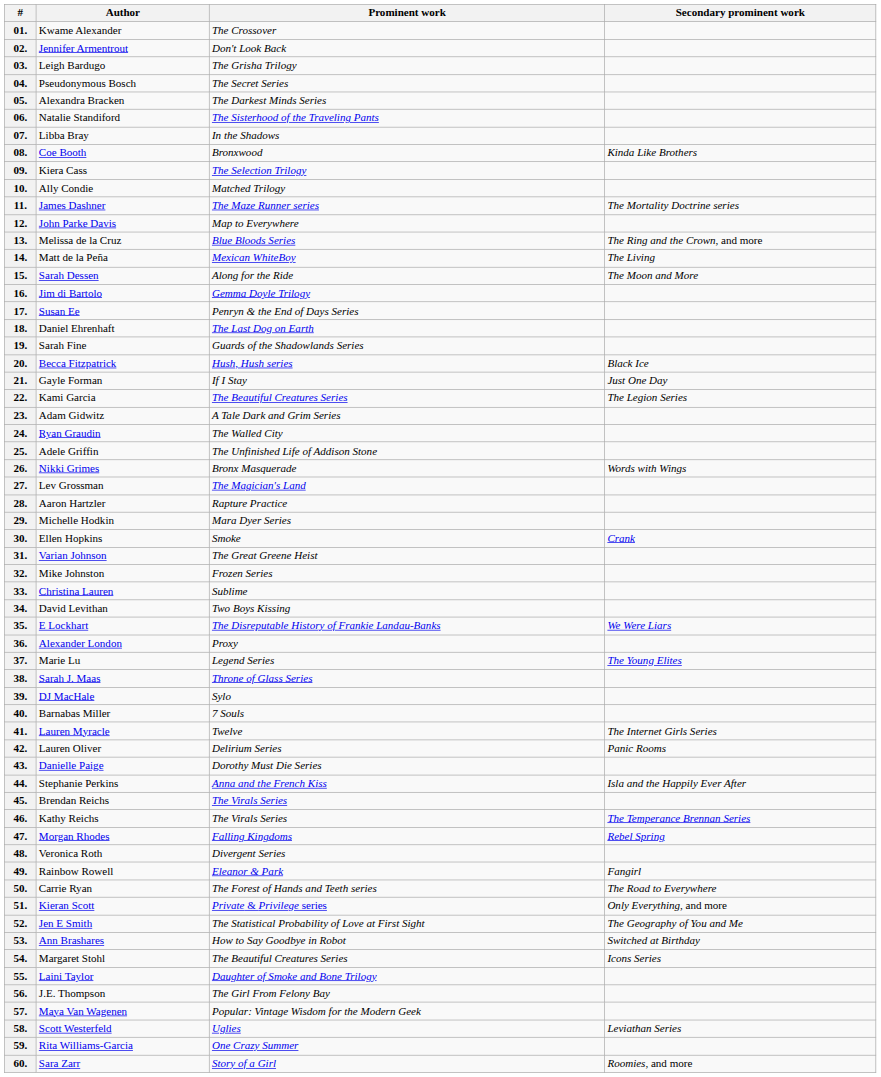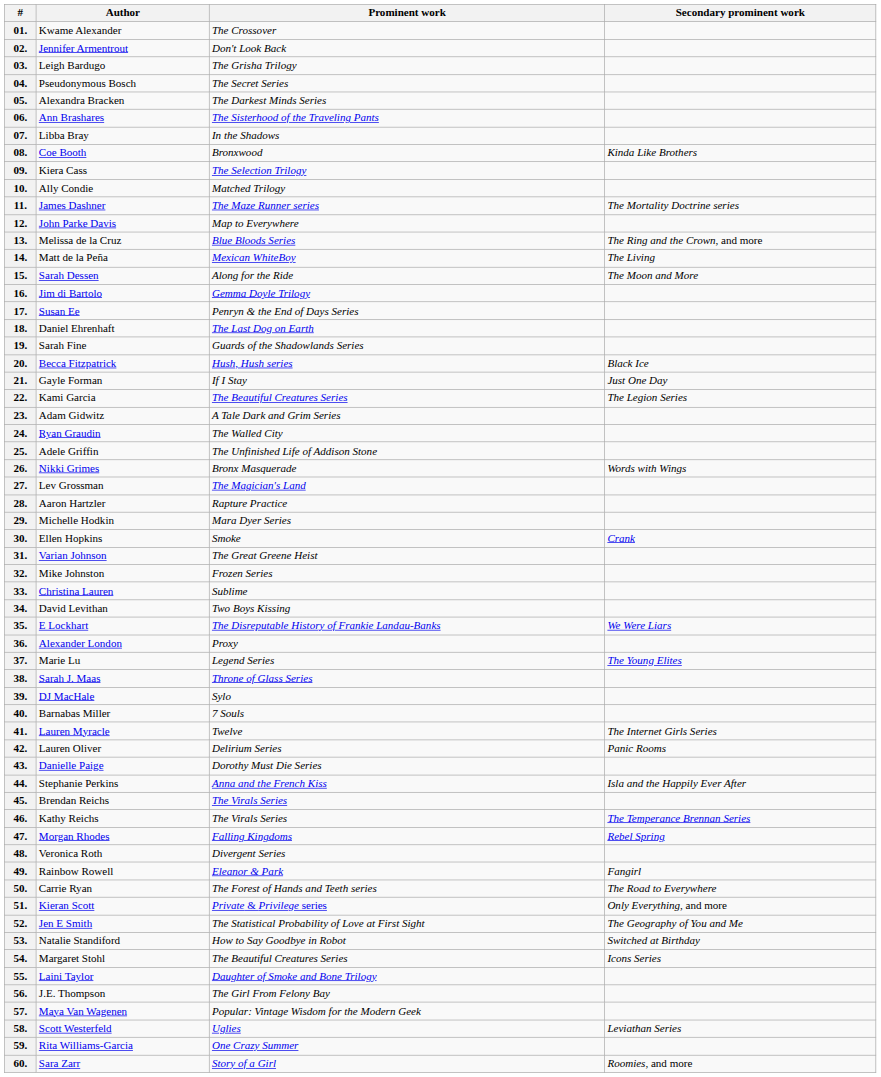 <table class="sortable wikitable" style="text-align:left; width:100%; font-size:100%">
 <tr>
 <th><span>#</span></th>
 <th class="unsortable">Author</th>
 <th>Prominent work</th>
 <th>Secondary prominent work</th>
 </tr>
 <tr>
 <th>01.</th>
 <td>Kwame Alexander</td>
 <td><em>The Crossover</em></td>
 <td></td>
 </tr>
 <tr>
 <th>02.</th>
 <td><a href='#'>Jennifer Armentrout</a></td>
 <td><em>Don't Look Back</em></td>
 <td></td>
 </tr>
 <tr>
 <th>03.</th>
 <td>Leigh Bardugo</td>
 <td><em>The Grisha Trilogy</em></td>
 <td></td>
 </tr>
 <tr>
 <th>04.</th>
 <td>Pseudonymous Bosch</td>
 <td><em>The Secret Series</em></td>
 <td></td>
 </tr>
 <tr>
 <th>05.</th>
 <td>Alexandra Bracken</td>
 <td><em>The Darkest Minds Series</em></td>
 <td></td>
 </tr>
 <tr>
 <th>06.</th>
-<td>Natalie Standiford</td>
+<td><a href='#'>Ann Brashares</a></td>
 <td><em><a href='#'>The Sisterhood of the Traveling Pants</a></em></td>
 <td></td>
 </tr>
 <tr>
 <th>07.</th>
 <td>Libba Bray</td>
 <td><em>In the Shadows</em></td>
 <td></td>
 </tr>
 <tr>
 <th>08.</th>
 <td><a href='#'>Coe Booth</a></td>
 <td><em>Bronxwood</em></td>
 <td><em>Kinda Like Brothers</em></td>
 </tr>
 <tr>
 <th>09.</th>
 <td>Kiera Cass</td>
 <td><em><a href='#'>The Selection Trilogy</a></em></td>
 <td></td>
 </tr>
 <tr>
 <th>10.</th>
 <td>Ally Condie</td>
 <td><em>Matched Trilogy</em></td>
 <td></td>
 </tr>
 <tr>
 <th>11.</th>
 <td><a href='#'>James Dashner</a></td>
 <td><em><a href='#'>The Maze Runner series</a></em></td>
 <td><em>The Mortality Doctrine series</em></td>
 </tr>
 <tr>
 <th>12.</th>
 <td><a href='#'>John Parke Davis</a></td>
 <td><em>Map to Everywhere</em></td>
 <td></td>
 </tr>
 <tr>
 <th>13.</th>
 <td>Melissa de la Cruz</td>
 <td><em><a href='#'>Blue Bloods Series</a></em></td>
 <td><em>The Ring and the Crown</em>, <span>and more</span></td>
 </tr>
 <tr>
 <th>14.</th>
 <td>Matt de la Peña</td>
 <td><em><a href='#'>Mexican WhiteBoy</a></em></td>
 <td><em>The Living</em></td>
 </tr>
 <tr>
 <th>15.</th>
 <td><a href='#'>Sarah Dessen</a></td>
 <td><em>Along for the Ride</em></td>
 <td><em>The Moon and More</em></td>
 </tr>
 <tr>
 <th>16.</th>
 <td><a href='#'>Jim di Bartolo</a></td>
 <td><em><a href='#'>Gemma Doyle Trilogy</a></em></td>
 <td></td>
 </tr>
 <tr>
 <th>17.</th>
 <td><a href='#'>Susan Ee</a></td>
 <td><em>Penryn & the End of Days Series</em></td>
 <td></td>
 </tr>
 <tr>
 <th>18.</th>
 <td>Daniel Ehrenhaft</td>
 <td><em><a href='#'>The Last Dog on Earth</a></em></td>
 <td></td>
 </tr>
 <tr>
 <th>19.</th>
 <td>Sarah Fine</td>
 <td><em>Guards of the Shadowlands Series</em></td>
 <td></td>
 </tr>
 <tr>
 <th>20.</th>
 <td><a href='#'>Becca Fitzpatrick</a></td>
 <td><em><a href='#'>Hush, Hush series</a></em></td>
 <td><em>Black Ice</em></td>
 </tr>
 <tr>
 <th>21.</th>
 <td>Gayle Forman</td>
 <td><em>If I Stay</em></td>
 <td><em>Just One Day</em></td>
 </tr>
 <tr>
 <th>22.</th>
 <td>Kami Garcia</td>
 <td><em><a href='#'>The Beautiful Creatures Series</a></em></td>
 <td><em>The Legion Series</em></td>
 </tr>
 <tr>
 <th>23.</th>
 <td>Adam Gidwitz</td>
 <td><em>A Tale Dark and Grim Series</em></td>
 <td></td>
 </tr>
 <tr>
 <th>24.</th>
 <td><a href='#'>Ryan Graudin</a></td>
 <td><em>The Walled City</em></td>
 <td></td>
 </tr>
 <tr>
 <th>25.</th>
 <td>Adele Griffin</td>
 <td><em>The Unfinished Life of Addison Stone</em></td>
 <td></td>
 </tr>
 <tr>
 <th>26.</th>
 <td><a href='#'>Nikki Grimes</a></td>
 <td><em>Bronx Masquerade</em></td>
 <td><em>Words with Wings</em></td>
 </tr>
 <tr>
 <th>27.</th>
 <td>Lev Grossman</td>
 <td><em><a href='#'>The Magician's Land</a></em></td>
 <td></td>
 </tr>
 <tr>
 <th>28.</th>
 <td>Aaron Hartzler</td>
 <td><em>Rapture Practice</em></td>
 <td></td>
 </tr>
 <tr>
 <th>29.</th>
 <td>Michelle Hodkin</td>
 <td><em>Mara Dyer Series</em></td>
 <td></td>
 </tr>
 <tr>
 <th>30.</th>
 <td>Ellen Hopkins</td>
 <td><em>Smoke</em></td>
 <td><em><a href='#'>Crank</a></em></td>
 </tr>
 <tr>
 <th>31.</th>
 <td><a href='#'>Varian Johnson</a></td>
 <td><em>The Great Greene Heist</em></td>
 <td></td>
 </tr>
 <tr>
 <th>32.</th>
 <td>Mike Johnston</td>
 <td><em>Frozen Series</em></td>
 <td></td>
 </tr>
 <tr>
 <th>33.</th>
 <td><a href='#'>Christina Lauren</a></td>
 <td><em>Sublime</em></td>
 <td></td>
 </tr>
 <tr>
 <th>34.</th>
 <td>David Levithan</td>
 <td><em>Two Boys Kissing</em></td>
 <td></td>
 </tr>
 <tr>
 <th>35.</th>
 <td><a href='#'>E Lockhart</a></td>
 <td><em><a href='#'>The Disreputable History of Frankie Landau-Banks</a></em></td>
 <td><em><a href='#'>We Were Liars</a></em></td>
 </tr>
 <tr>
 <th>36.</th>
 <td><a href='#'>Alexander London</a></td>
 <td><em>Proxy</em></td>
 <td></td>
 </tr>
 <tr>
 <th>37.</th>
 <td>Marie Lu</td>
 <td><em>Legend Series</em></td>
 <td><em><a href='#'>The Young Elites</a></em></td>
 </tr>
 <tr>
 <th>38.</th>
 <td><a href='#'>Sarah J. Maas</a></td>
 <td><em><a href='#'>Throne of Glass Series</a></em></td>
 <td></td>
 </tr>
 <tr>
 <th>39.</th>
 <td><a href='#'>DJ MacHale</a></td>
 <td><em>Sylo</em></td>
 <td></td>
 </tr>
 <tr>
 <th>40.</th>
 <td>Barnabas Miller</td>
 <td><em>7 Souls</em></td>
 <td></td>
 </tr>
 <tr>
 <th>41.</th>
 <td><a href='#'>Lauren Myracle</a></td>
 <td><em>Twelve</em></td>
 <td><em>The Internet Girls Series</em></td>
 </tr>
 <tr>
 <th>42.</th>
 <td>Lauren Oliver</td>
 <td><em>Delirium Series</em></td>
 <td><em>Panic</em> <em>Rooms</em></td>
 </tr>
 <tr>
 <th>43.</th>
 <td><a href='#'>Danielle Paige</a></td>
 <td><em>Dorothy Must Die Series</em></td>
 <td></td>
 </tr>
 <tr>
 <th>44.</th>
 <td>Stephanie Perkins</td>
 <td><em><a href='#'>Anna and the French Kiss</a></em></td>
 <td><em>Isla and the Happily Ever After</em></td>
 </tr>
 <tr>
 <th>45.</th>
 <td>Brendan Reichs</td>
 <td><em><a href='#'>The Virals Series</a></em></td>
 <td></td>
 </tr>
 <tr>
 <th>46.</th>
 <td>Kathy Reichs</td>
 <td><em>The Virals Series</em></td>
 <td><em><a href='#'>The Temperance Brennan Series</a></em></td>
 </tr>
 <tr>
 <th>47.</th>
 <td><a href='#'>Morgan Rhodes</a></td>
 <td><em><a href='#'>Falling Kingdoms</a></em></td>
 <td><em><a href='#'>Rebel Spring</a></em></td>
 </tr>
 <tr>
 <th>48.</th>
 <td>Veronica Roth</td>
 <td><em>Divergent Series</em></td>
 <td></td>
 </tr>
 <tr>
 <th>49.</th>
 <td>Rainbow Rowell</td>
 <td><em><a href='#'>Eleanor & Park</a></em></td>
 <td><em>Fangirl</em></td>
 </tr>
 <tr>
 <th>50.</th>
 <td>Carrie Ryan</td>
 <td><em>The Forest of Hands and Teeth series</em></td>
 <td><em>The Road to Everywhere</em></td>
 </tr>
 <tr>
 <th>51.</th>
 <td><a href='#'>Kieran Scott</a></td>
 <td><a href='#'><em>Private</em> & <em>Privilege</em> series</a></td>
 <td><em>Only Everything</em>, <span>and more</span></td>
 </tr>
 <tr>
 <th>52.</th>
 <td><a href='#'>Jen E Smith</a></td>
 <td><em>The Statistical Probability of Love at First Sight</em></td>
 <td><em>The Geography of You and Me</em></td>
 </tr>
 <tr>
 <th>53.</th>
-<td><a href='#'>Ann Brashares</a></td>
+<td>Natalie Standiford</td>
 <td><em>How to Say Goodbye in Robot</em></td>
 <td><em>Switched at Birthday</em></td>
 </tr>
 <tr>
 <th>54.</th>
 <td>Margaret Stohl</td>
 <td><em>The Beautiful Creatures Series</em></td>
 <td><em>Icons Series</em></td>
 </tr>
 <tr>
 <th>55.</th>
 <td><a href='#'>Laini Taylor</a></td>
 <td><em><a href='#'>Daughter of Smoke and Bone Trilogy</a></em></td>
 <td></td>
 </tr>
 <tr>
 <th>56.</th>
 <td>J.E. Thompson</td>
 <td><em>The Girl From Felony Bay</em></td>
 <td></td>
 </tr>
 <tr>
 <th>57.</th>
 <td><a href='#'>Maya Van Wagenen</a></td>
 <td><em>Popular: Vintage Wisdom for the Modern Geek</em></td>
 <td></td>
 </tr>
 <tr>
 <th>58.</th>
 <td><a href='#'>Scott Westerfeld</a></td>
 <td><em><a href='#'>Uglies</a></em></td>
 <td><em>Leviathan Series</em></td>
 </tr>
 <tr>
 <th>59.</th>
 <td><a href='#'>Rita Williams-Garcia</a></td>
 <td><em><a href='#'>One Crazy Summer</a></em></td>
 <td></td>
 </tr>
 <tr>
 <th>60.</th>
 <td><a href='#'>Sara Zarr</a></td>
 <td><em><a href='#'>Story of a Girl</a></em></td>
 <td><em>Roomies</em>, <span>and more</span></td>
 </tr>
 </table>
